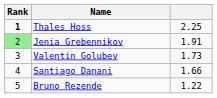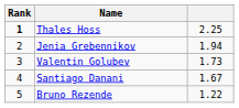 <table class="wikitable" style="text-align:center; font-size:90%">
 <tr>
 <th width=30>Rank</th>
 <th width=180>Name</th>
 <th width=50></th>
 </tr>
 <tr>
 <td><strong>1</strong></td>
 <td style="text-align:left"> <a href='#'>Thales Hoss</a></td>
 <td>2.25</td>
 </tr>
 <tr>
-<td style="background: lightgreen;">2</td>
+<td>2</td>
 <td style="text-align:left"> <a href='#'>Jenia Grebennikov</a></td>
-<td>1.91</td>
+<td>1.94</td>
 </tr>
 <tr>
 <td>3</td>
 <td style="text-align:left"> <a href='#'>Valentin Golubev</a></td>
 <td>1.73</td>
 </tr>
 <tr>
 <td>4</td>
 <td style="text-align:left"> <a href='#'>Santiago Danani</a></td>
-<td>1.66</td>
+<td>1.67</td>
 </tr>
 <tr>
 <td>5</td>
 <td style="text-align:left"> <a href='#'>Bruno Rezende</a></td>
 <td>1.22</td>
 </tr>
 </table>
